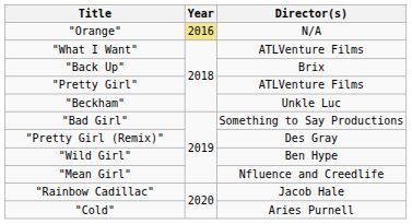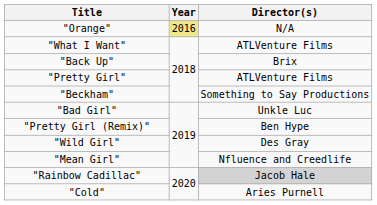 <table class="wikitable plainrowheaders" style="text-align:center;">
 <tr>
 <th scope="col" style="width:16em;">Title</th>
 <th scope="col">Year</th>
 <th scope="col">Director(s)</th>
 </tr>
 <tr>
 <td>"Orange"</td>
 <td style="background: khaki;">2016</td>
 <td>N/A</td>
 </tr>
 <tr>
 <td>"What I Want"</td>
 <td rowspan="4">2018</td>
 <td>ATLVenture Films</td>
 </tr>
 <tr>
 <td>"Back Up"</td>
 <td>Brix</td>
 </tr>
 <tr>
 <td>"Pretty Girl"</td>
 <td>ATLVenture Films</td>
 </tr>
 <tr>
 <td>"Beckham"</td>
-<td>Unkle Luc</td>
+<td>Something to Say Productions</td>
 </tr>
 <tr>
 <td>"Bad Girl"</td>
 <td rowspan="4">2019</td>
-<td>Something to Say Productions</td>
+<td>Unkle Luc</td>
 </tr>
 <tr>
 <td>"Pretty Girl (Remix)"<br></td>
-<td>Des Gray</td>
+<td>Ben Hype</td>
 </tr>
 <tr>
 <td>"Wild Girl"<br></td>
-<td>Ben Hype</td>
+<td>Des Gray</td>
 </tr>
 <tr>
 <td>"Mean Girl"<br></td>
 <td>Nfluence and Creedlife</td>
 </tr>
 <tr>
 <td>"Rainbow Cadillac"</td>
 <td rowspan="2">2020</td>
-<td>Jacob Hale</td>
+<td style="background: lightgrey;">Jacob Hale</td>
 </tr>
 <tr>
 <td>"Cold"</td>
 <td>Aries Purnell</td>
 </tr>
 </table>
